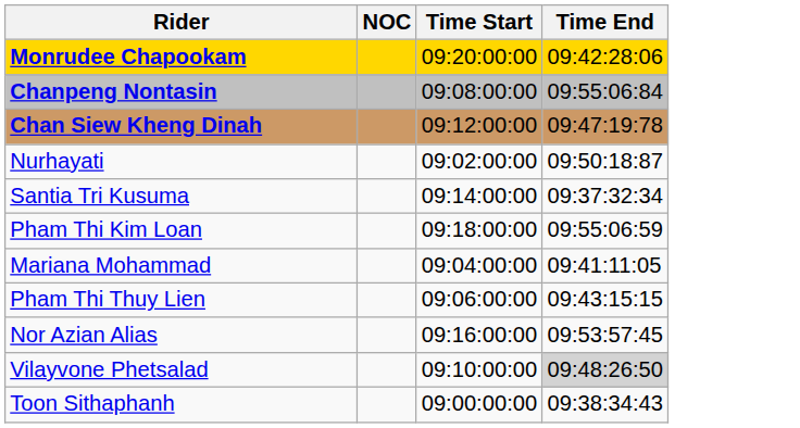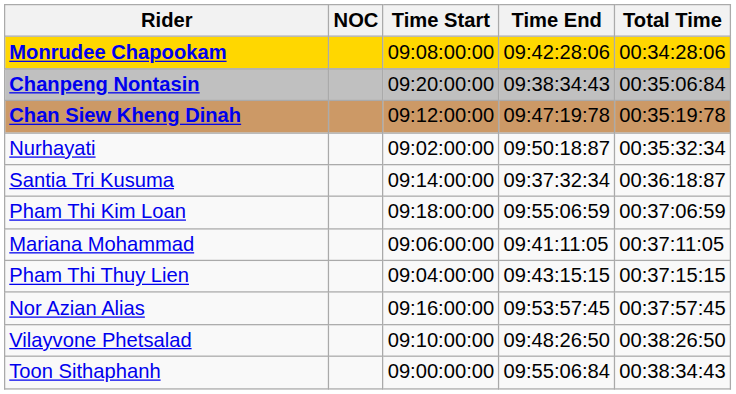 <table class=wikitable style="text-align:left">
 <tr>
 <th width=250>Rider</th>
 <th width=10>NOC</th>
 <th width=80>Time Start</th>
 <th width=80>Time End</th>
+<th width=80>Total Time</th>
 </tr>
 <tr bgcolor=gold>
 <td><strong><a href='#'>Monrudee Chapookam</a></strong></td>
 <td></td>
-<td>09:20:00:00</td>
+<td>09:08:00:00</td>
 <td>09:42:28:06</td>
+<td>00:34:28:06</td>
 </tr>
 <tr bgcolor=silver>
 <td><strong><a href='#'>Chanpeng Nontasin</a></strong></td>
 <td></td>
-<td>09:08:00:00</td>
-<td>09:55:06:84</td>
+<td>09:20:00:00</td>
+<td>09:38:34:43</td>
+<td>00:35:06:84</td>
 </tr>
 <tr bgcolor=CC9966>
 <td><strong><a href='#'>Chan Siew Kheng Dinah</a></strong></td>
 <td></td>
 <td>09:12:00:00</td>
 <td>09:47:19:78</td>
+<td>00:35:19:78</td>
 </tr>
 <tr>
 <td><a href='#'>Nurhayati</a></td>
 <td></td>
 <td>09:02:00:00</td>
 <td>09:50:18:87</td>
+<td>00:35:32:34</td>
 </tr>
 <tr>
 <td><a href='#'>Santia Tri Kusuma</a></td>
 <td></td>
 <td>09:14:00:00</td>
 <td>09:37:32:34</td>
+<td>00:36:18:87</td>
 </tr>
 <tr>
 <td><a href='#'>Pham Thi Kim Loan</a></td>
 <td></td>
 <td>09:18:00:00</td>
 <td>09:55:06:59</td>
+<td>00:37:06:59</td>
 </tr>
 <tr>
 <td><a href='#'>Mariana Mohammad</a></td>
 <td></td>
-<td>09:04:00:00</td>
+<td>09:06:00:00</td>
 <td>09:41:11:05</td>
+<td>00:37:11:05</td>
 </tr>
 <tr>
 <td><a href='#'>Pham Thi Thuy Lien</a></td>
 <td></td>
-<td>09:06:00:00</td>
+<td>09:04:00:00</td>
 <td>09:43:15:15</td>
+<td>00:37:15:15</td>
 </tr>
 <tr>
 <td><a href='#'>Nor Azian Alias</a></td>
 <td></td>
 <td>09:16:00:00</td>
 <td>09:53:57:45</td>
+<td>00:37:57:45</td>
 </tr>
 <tr>
 <td><a href='#'>Vilayvone Phetsalad</a></td>
 <td></td>
 <td>09:10:00:00</td>
-<td style="background: lightgrey;">09:48:26:50</td>
+<td>09:48:26:50</td>
+<td>00:38:26:50</td>
 </tr>
 <tr>
 <td><a href='#'>Toon Sithaphanh</a></td>
 <td></td>
 <td>09:00:00:00</td>
-<td>09:38:34:43</td>
+<td>09:55:06:84</td>
+<td>00:38:34:43</td>
 </tr>
 </table>
